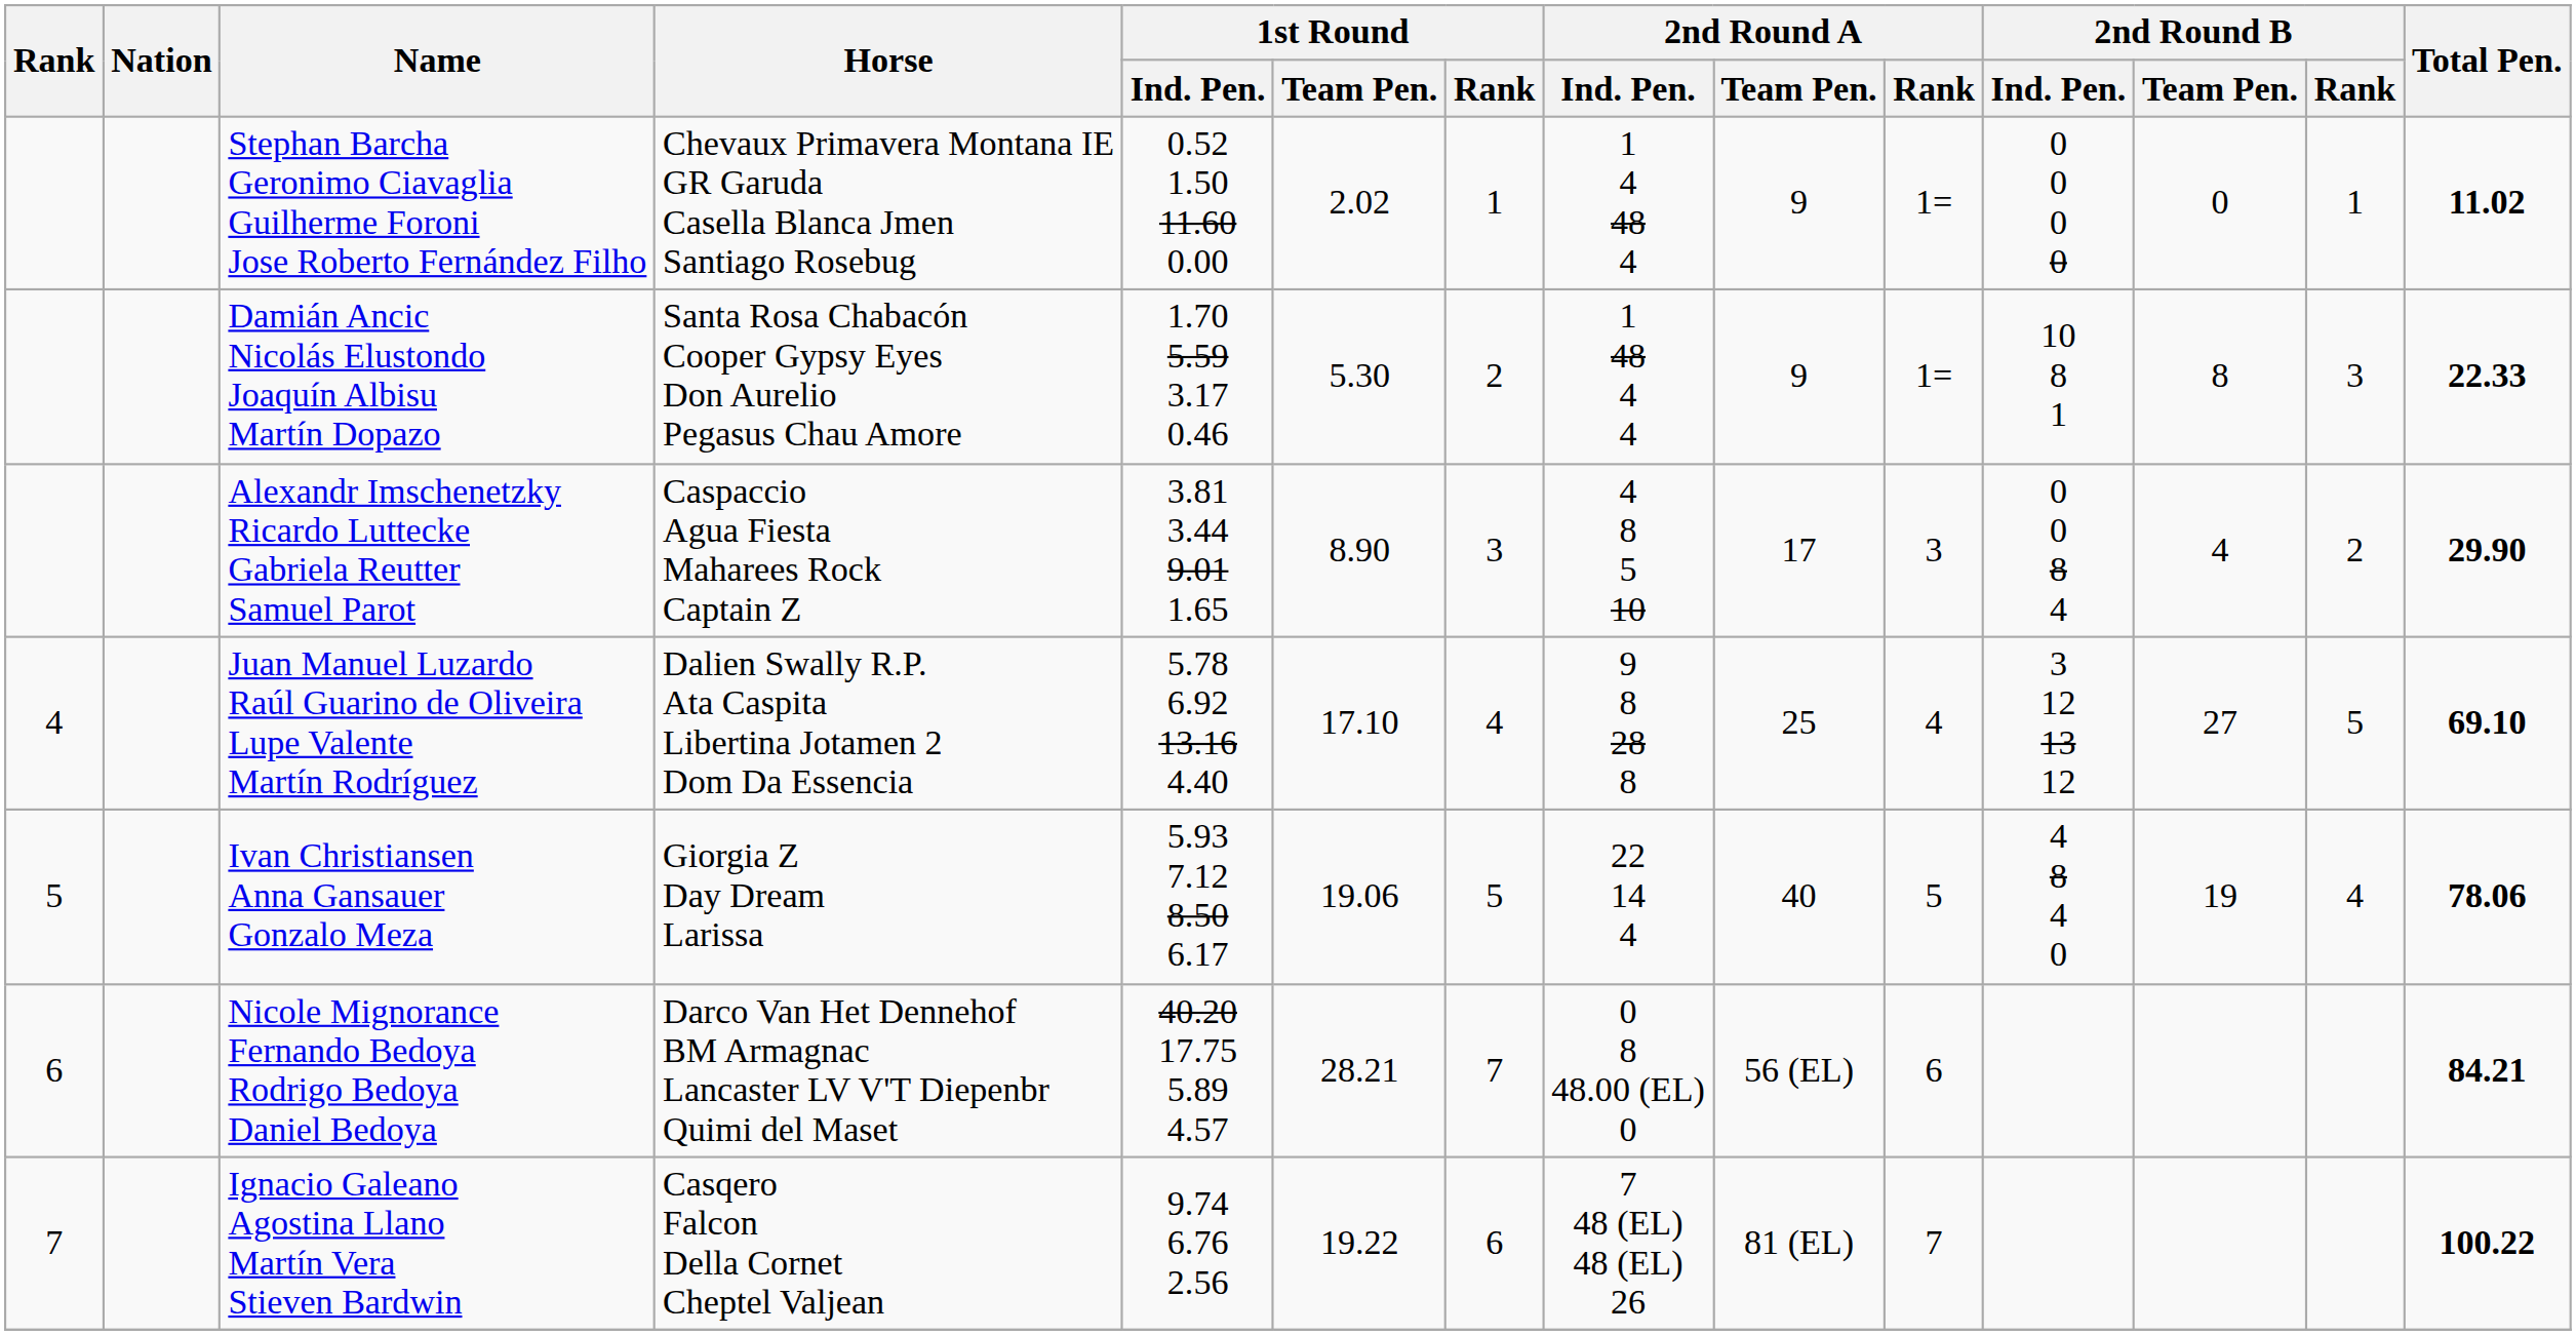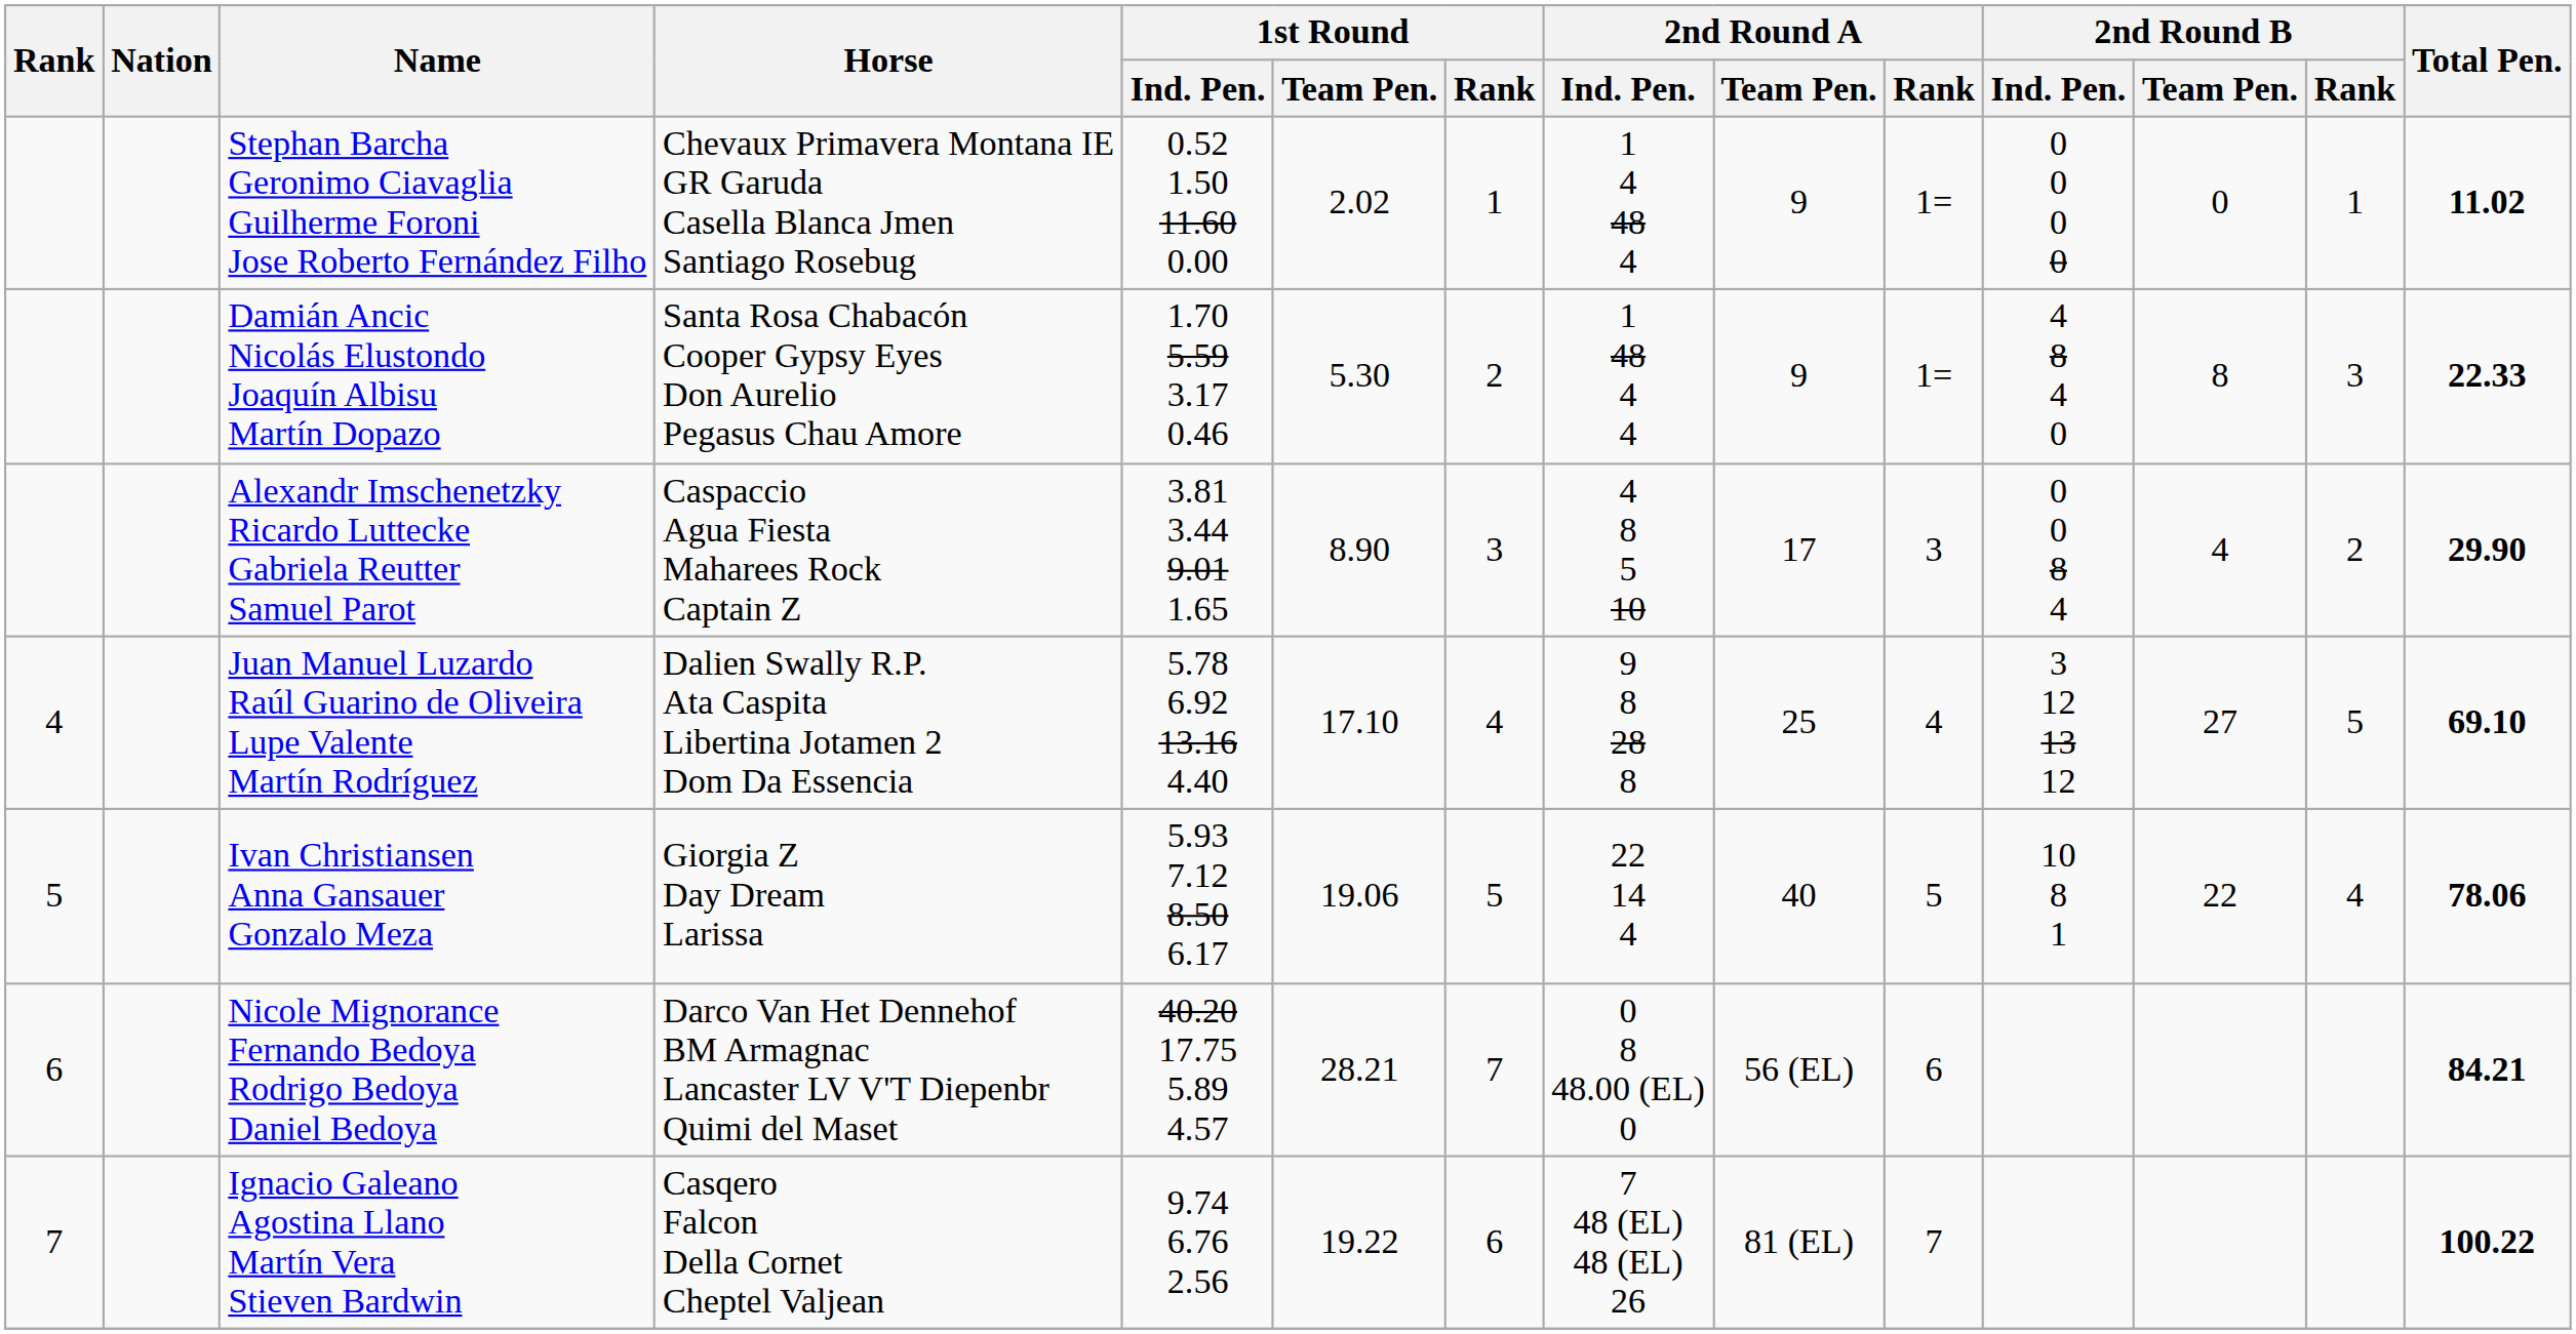 <table class="wikitable" style="text-align:center" style="font-size:95%">
 <tr>
 <th rowspan="2">Rank</th>
 <th rowspan="2">Nation</th>
 <th rowspan="2">Name</th>
 <th rowspan="2">Horse</th>
 <th colspan="3">1st Round</th>
 <th colspan="3">2nd Round A</th>
 <th colspan="3">2nd Round B</th>
 <th rowspan="2">Total Pen.</th>
 </tr>
 <tr>
 <th>Ind. Pen.</th>
 <th>Team Pen.</th>
 <th>Rank</th>
 <th>Ind. Pen.</th>
 <th>Team Pen.</th>
 <th>Rank</th>
 <th>Ind. Pen.</th>
 <th>Team Pen.</th>
 <th>Rank</th>
 </tr>
 <tr>
 <td></td>
 <td align="left"></td>
 <td align="left"><a href='#'>Stephan Barcha</a><br><a href='#'>Geronimo Ciavaglia</a><br><a href='#'>Guilherme Foroni</a><br><a href='#'>Jose Roberto Fernández Filho</a></td>
 <td align="left">Chevaux Primavera Montana IE<br>GR Garuda<br>Casella Blanca Jmen<br>Santiago Rosebug</td>
 <td>0.52<br>1.50<br><s>11.60</s><br>0.00</td>
 <td>2.02</td>
 <td>1</td>
 <td>1<br>4<br><s>48</s><br>4</td>
 <td>9</td>
 <td>1=</td>
 <td>0<br>0<br>0<br><s>0</s></td>
 <td>0</td>
 <td>1</td>
 <td><strong>11.02</strong></td>
 </tr>
 <tr>
 <td></td>
 <td align="left"></td>
 <td align="left"><a href='#'>Damián Ancic</a><br><a href='#'>Nicolás Elustondo</a><br><a href='#'>Joaquín Albisu</a><br><a href='#'>Martín Dopazo</a></td>
 <td align="left">Santa Rosa Chabacón<br>Cooper Gypsy Eyes<br>Don Aurelio<br>Pegasus Chau Amore</td>
 <td>1.70<br><s>5.59</s><br>3.17<br>0.46</td>
 <td>5.30</td>
 <td>2</td>
 <td>1<br><s>48</s><br>4<br>4</td>
 <td>9</td>
 <td>1=</td>
-<td>10<br>8<br>1</td>
+<td>4<br><s>8</s><br>4<br>0</td>
 <td>8</td>
 <td>3</td>
 <td><strong>22.33</strong></td>
 </tr>
 <tr>
 <td></td>
 <td align="left"></td>
 <td align="left"><a href='#'>Alexandr Imschenetzky</a><br><a href='#'>Ricardo Luttecke</a><br><a href='#'>Gabriela Reutter</a><br><a href='#'>Samuel Parot</a></td>
 <td align="left">Caspaccio<br>Agua Fiesta<br>Maharees Rock<br>Captain Z</td>
 <td>3.81<br>3.44<br><s>9.01</s><br>1.65</td>
 <td>8.90</td>
 <td>3</td>
 <td>4<br>8<br>5<br><s>10</s></td>
 <td>17</td>
 <td>3</td>
 <td>0<br>0<br><s>8</s><br>4</td>
 <td>4</td>
 <td>2</td>
 <td><strong>29.90</strong></td>
 </tr>
 <tr>
 <td>4</td>
 <td align="left"></td>
 <td align="left"><a href='#'>Juan Manuel Luzardo</a><br><a href='#'>Raúl Guarino de Oliveira</a><br><a href='#'>Lupe Valente</a><br><a href='#'>Martín Rodríguez</a></td>
 <td align="left">Dalien Swally R.P.<br>Ata Caspita<br>Libertina Jotamen 2<br>Dom Da Essencia</td>
 <td>5.78<br>6.92<br><s>13.16</s><br>4.40</td>
 <td>17.10</td>
 <td>4</td>
 <td>9<br>8<br><s>28</s><br>8</td>
 <td>25</td>
 <td>4</td>
 <td>3<br>12<br><s>13</s><br>12</td>
 <td>27</td>
 <td>5</td>
 <td><strong>69.10</strong></td>
 </tr>
 <tr>
 <td>5</td>
 <td align="left"></td>
 <td align="left"><a href='#'>Ivan Christiansen</a><br><a href='#'>Anna Gansauer</a><br><a href='#'>Gonzalo Meza</a></td>
 <td align="left">Giorgia Z<br>Day Dream<br>Larissa</td>
 <td>5.93<br>7.12<br><s>8.50</s><br>6.17</td>
 <td>19.06</td>
 <td>5</td>
 <td>22<br>14<br>4</td>
 <td>40</td>
 <td>5</td>
-<td>4<br><s>8</s><br>4<br>0</td>
-<td>19</td>
+<td>10<br>8<br>1</td>
+<td>22</td>
 <td>4</td>
 <td><strong>78.06</strong></td>
 </tr>
 <tr>
 <td>6</td>
 <td align="left"></td>
 <td align="left"><a href='#'>Nicole Mignorance</a><br><a href='#'>Fernando Bedoya</a><br><a href='#'>Rodrigo Bedoya</a><br><a href='#'>Daniel Bedoya</a></td>
 <td align="left">Darco Van Het Dennehof<br>BM Armagnac<br>Lancaster LV V'T Diepenbr<br>Quimi del Maset</td>
 <td><s>40.20</s><br>17.75<br>5.89<br>4.57</td>
 <td>28.21</td>
 <td>7</td>
 <td>0<br>8<br>48.00 (EL)<br>0</td>
 <td>56 (EL)</td>
 <td>6</td>
 <td></td>
 <td></td>
 <td></td>
 <td><strong>84.21</strong></td>
 </tr>
 <tr>
 <td>7</td>
 <td align="left"></td>
 <td align="left"><a href='#'>Ignacio Galeano</a><br><a href='#'>Agostina Llano</a><br><a href='#'>Martín Vera</a><br><a href='#'>Stieven Bardwin</a></td>
 <td align="left">Casqero<br>Falcon<br>Della Cornet<br>Cheptel Valjean</td>
 <td>9.74<br>6.76<br>2.56</td>
 <td>19.22</td>
 <td>6</td>
 <td>7<br>48 (EL)<br>48 (EL)<br>26</td>
 <td>81 (EL)</td>
 <td>7</td>
 <td><br><br><s></s><br></td>
 <td></td>
 <td></td>
 <td><strong>100.22</strong></td>
 </tr>
 <tr>
 </tr>
 </table>
